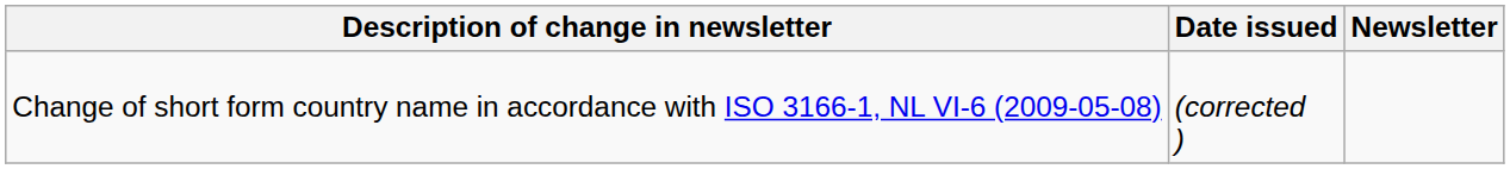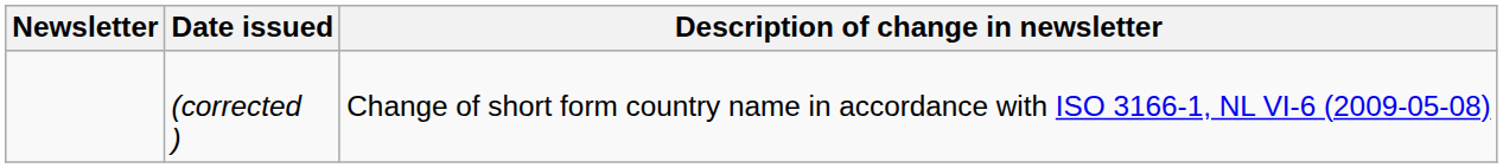 <table class="wikitable">
 <tr>
+<th>Newsletter</th>
+<th>Date issued</th>
 <th>Description of change in newsletter</th>
-<th>Date issued</th>
-<th>Newsletter</th>
 </tr>
 <tr>
+<td id="II-1"></td>
+<td><br> <em>(corrected<br> )</em></td>
 <td>Change of short form country name in accordance with <a href='#'>ISO 3166-1, NL VI-6 (2009-05-08)</a></td>
-<td><br> <em>(corrected<br> )</em></td>
-<td id="II-1"></td>
 </tr>
 </table>
